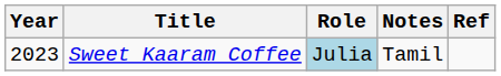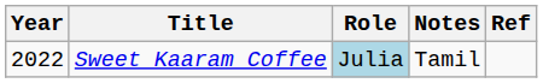 <table class="wikitable sortable plainrowheaders">
 <tr style="text-align:center;">
 <th>Year</th>
 <th>Title</th>
 <th>Role</th>
 <th>Notes</th>
 <th>Ref</th>
 </tr>
 <tr>
-<td>2023</td>
+<td>2022</td>
 <td><em><a href='#'>Sweet Kaaram Coffee</a></em></td>
 <td style="background: lightblue;">Julia</td>
 <td>Tamil</td>
 <td></td>
 </tr>
 </table>
